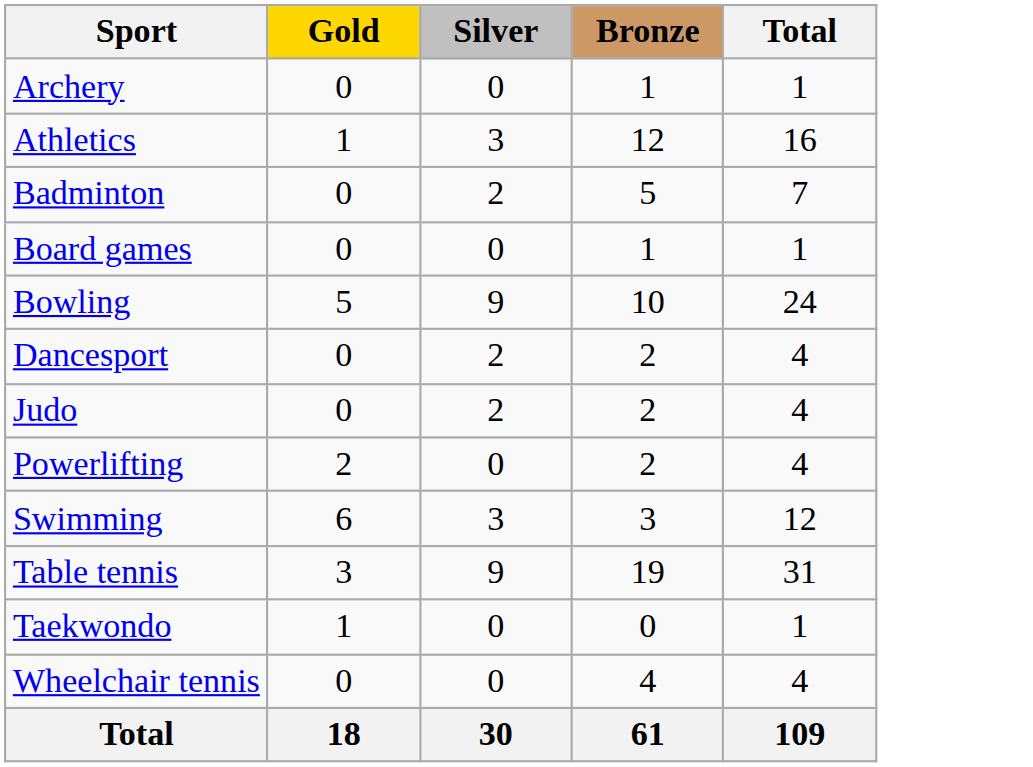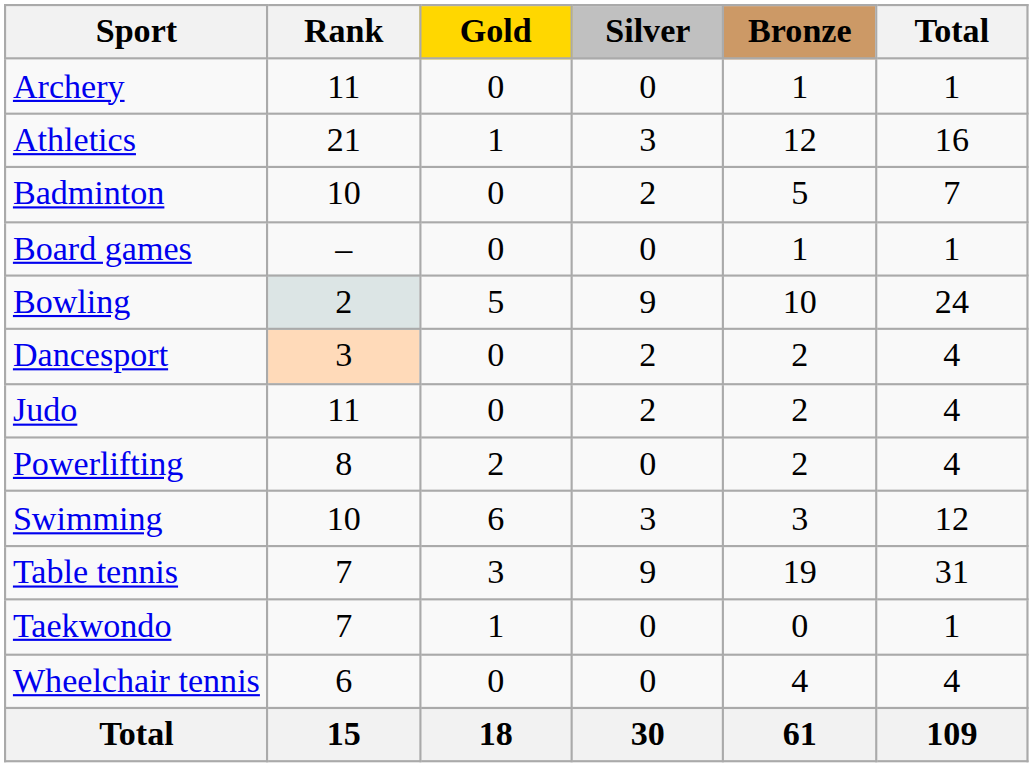 <table class="wikitable sortable" style="margin-top:0em; text-align:center; font-size:100%;">
 <tr>
 <th>Sport</th>
+<th style="width:4em;">Rank</th>
 <th style="background:gold; width:4em;"><strong>Gold</strong></th>
 <th style="background:silver; width:4em;"><strong>Silver</strong></th>
 <th style="background:#cc9966; width:4em;"><strong>Bronze</strong></th>
 <th style="width:4em;">Total</th>
 </tr>
 <tr>
 <td align=left><a href='#'>Archery</a></td>
+<td>11</td>
 <td>0</td>
 <td>0</td>
 <td>1</td>
 <td>1</td>
 </tr>
 <tr>
 <td align=left><a href='#'>Athletics</a></td>
+<td>21</td>
 <td>1</td>
 <td>3</td>
 <td>12</td>
 <td>16</td>
 </tr>
 <tr>
 <td align=left><a href='#'>Badminton</a></td>
+<td>10</td>
 <td>0</td>
 <td>2</td>
 <td>5</td>
 <td>7</td>
 </tr>
 <tr>
 <td align=left><a href='#'>Board games</a></td>
+<td>–</td>
 <td>0</td>
 <td>0</td>
 <td>1</td>
 <td>1</td>
 </tr>
 <tr>
 <td align=left><a href='#'>Bowling</a></td>
+<td bgcolor=dce5e5>2</td>
 <td>5</td>
 <td>9</td>
 <td>10</td>
 <td>24</td>
 </tr>
 <tr>
 <td align=left><a href='#'>Dancesport</a></td>
+<td bgcolor=ffdab9>3</td>
 <td>0</td>
 <td>2</td>
 <td>2</td>
 <td>4</td>
 </tr>
 <tr>
 <td align=left><a href='#'>Judo</a></td>
+<td>11</td>
 <td>0</td>
 <td>2</td>
 <td>2</td>
 <td>4</td>
 </tr>
 <tr>
 <td align=left><a href='#'>Powerlifting</a></td>
+<td>8</td>
 <td>2</td>
 <td>0</td>
 <td>2</td>
 <td>4</td>
 </tr>
 <tr>
 <td align=left><a href='#'>Swimming</a></td>
+<td>10</td>
 <td>6</td>
 <td>3</td>
 <td>3</td>
 <td>12</td>
 </tr>
 <tr>
 <td align=left><a href='#'>Table tennis</a></td>
+<td>7</td>
 <td>3</td>
 <td>9</td>
 <td>19</td>
 <td>31</td>
 </tr>
 <tr>
 <td align=left><a href='#'>Taekwondo</a></td>
+<td>7</td>
 <td>1</td>
 <td>0</td>
 <td>0</td>
 <td>1</td>
 </tr>
 <tr>
 <td align=left><a href='#'>Wheelchair tennis</a></td>
+<td>6</td>
 <td>0</td>
 <td>0</td>
 <td>4</td>
 <td>4</td>
 </tr>
 <tr>
 <th>Total</th>
+<th>15</th>
 <th>18</th>
 <th>30</th>
 <th>61</th>
 <th>109</th>
 </tr>
 </table>
